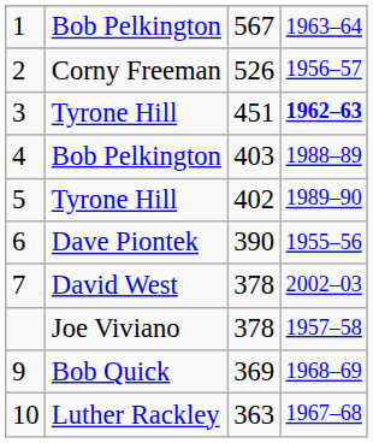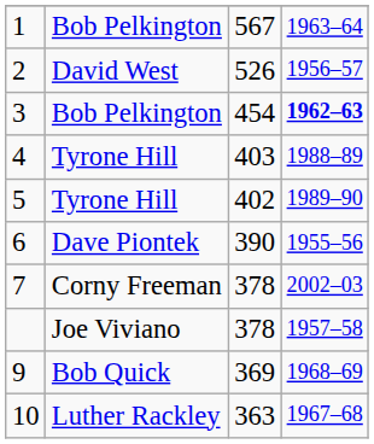 <table class="wikitable">
 <tr>
 </tr>
 <tr>
 <td>1</td>
 <td><a href='#'>Bob Pelkington</a></td>
 <td>567</td>
 <td style="font-size:80%;"><a href='#'>1963–64</a></td>
 </tr>
 <tr>
 <td>2</td>
-<td>Corny Freeman</td>
+<td><a href='#'>David West</a></td>
 <td>526</td>
 <td style="font-size:80%;"><a href='#'>1956–57</a></td>
 </tr>
 <tr>
 <td>3</td>
-<td><a href='#'>Tyrone Hill</a></td>
-<td>451</td>
+<td><a href='#'>Bob Pelkington</a></td>
+<td>454</td>
 <td style="font-size:80%;"><strong><a href='#'>1962–63</a></strong></td>
 </tr>
 <tr>
 <td>4</td>
-<td><a href='#'>Bob Pelkington</a></td>
+<td><a href='#'>Tyrone Hill</a></td>
 <td>403</td>
 <td style="font-size:80%;"><a href='#'>1988–89</a></td>
 </tr>
 <tr>
 <td>5</td>
 <td><a href='#'>Tyrone Hill</a></td>
 <td>402</td>
 <td style="font-size:80%;"><a href='#'>1989–90</a></td>
 </tr>
 <tr>
 <td>6</td>
 <td><a href='#'>Dave Piontek</a></td>
 <td>390</td>
 <td style="font-size:80%;"><a href='#'>1955–56</a></td>
 </tr>
 <tr>
 <td>7</td>
-<td><a href='#'>David West</a></td>
+<td>Corny Freeman</td>
 <td>378</td>
 <td style="font-size:80%;"><a href='#'>2002–03</a></td>
 </tr>
 <tr>
 <td></td>
 <td>Joe Viviano</td>
 <td>378</td>
 <td style="font-size:80%;"><a href='#'>1957–58</a></td>
 </tr>
 <tr>
 <td>9</td>
 <td><a href='#'>Bob Quick</a></td>
 <td>369</td>
 <td style="font-size:80%;"><a href='#'>1968–69</a></td>
 </tr>
 <tr>
 <td>10</td>
 <td><a href='#'>Luther Rackley</a></td>
 <td>363</td>
 <td style="font-size:80%;"><a href='#'>1967–68</a></td>
 </tr>
 </table>
